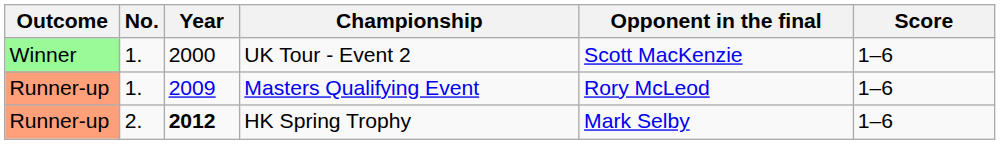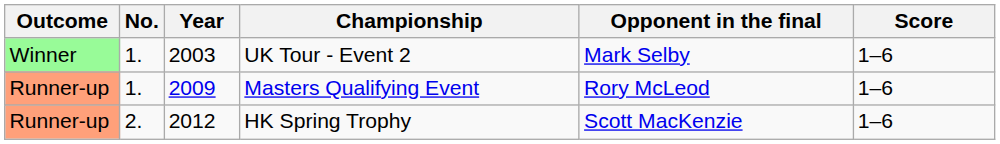 <table class="sortable wikitable">
 <tr>
 <th width="80">Outcome</th>
 <th width="20">No.</th>
 <th width="50">Year</th>
 <th width="250">Championship</th>
 <th width="200">Opponent in the final</th>
 <th width="100">Score</th>
 </tr>
 <tr>
 <td style="background:#98FB98;">Winner</td>
 <td>1.</td>
-<td>2000</td>
+<td>2003</td>
 <td>UK Tour - Event 2</td>
-<td> <a href='#'>Scott MacKenzie</a></td>
+<td> <a href='#'>Mark Selby</a></td>
 <td>1–6</td>
 </tr>
 <tr>
 <td style="background:#ffa07a;">Runner-up</td>
 <td>1.</td>
 <td><a href='#'>2009</a></td>
 <td><a href='#'>Masters Qualifying Event</a></td>
 <td> <a href='#'>Rory McLeod</a></td>
 <td>1–6</td>
 </tr>
 <tr>
 <td style="background:#ffa07a;">Runner-up</td>
 <td>2.</td>
-<td><strong>2012</strong></td>
+<td>2012</td>
 <td>HK Spring Trophy</td>
-<td> <a href='#'>Mark Selby</a></td>
+<td> <a href='#'>Scott MacKenzie</a></td>
 <td>1–6</td>
 </tr>
 </table>
